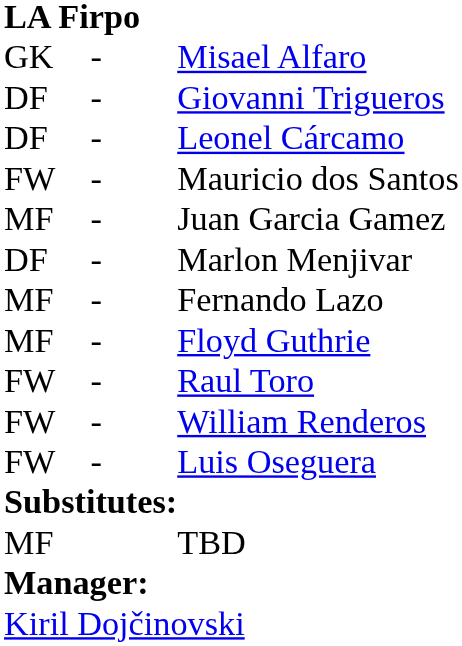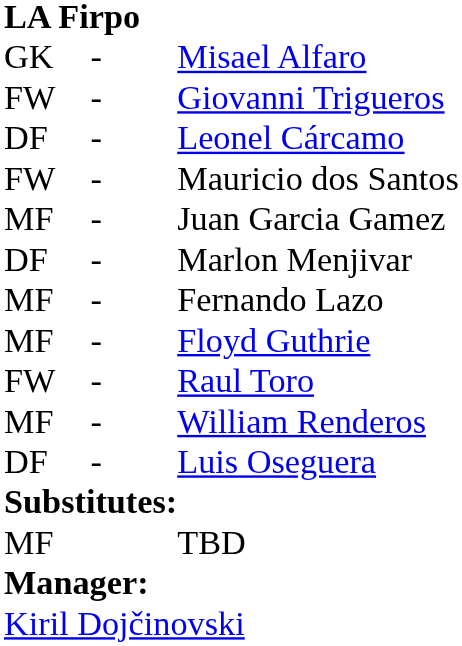 <table style="font-size: 90%" cellspacing="0" cellpadding="0">
 <tr>
 <td colspan="4"><strong>LA Firpo</strong></td>
 </tr>
 <tr>
 <th width="25"></th>
 <th width="25"></th>
 </tr>
 <tr>
 <td>GK</td>
 <td>-</td>
 <td> <a href='#'>Misael Alfaro</a></td>
 </tr>
 <tr>
-<td>DF</td>
+<td>FW</td>
 <td>-</td>
 <td> <a href='#'>Giovanni Trigueros</a></td>
 </tr>
 <tr>
 <td>DF</td>
 <td>-</td>
 <td>  <a href='#'>Leonel Cárcamo</a></td>
 </tr>
 <tr>
 <td>FW</td>
 <td>-</td>
 <td> Mauricio dos Santos</td>
 </tr>
 <tr>
 <td>MF</td>
 <td>-</td>
 <td> Juan Garcia Gamez</td>
 </tr>
 <tr>
 <td>DF</td>
 <td>-</td>
 <td> Marlon Menjivar</td>
 </tr>
 <tr>
 <td>MF</td>
 <td>-</td>
 <td>  Fernando Lazo</td>
 </tr>
 <tr>
 <td>MF</td>
 <td>-</td>
 <td> <a href='#'>Floyd Guthrie</a></td>
 </tr>
 <tr>
 <td>FW</td>
 <td>-</td>
 <td> <a href='#'>Raul Toro</a></td>
 </tr>
 <tr>
-<td>FW</td>
+<td>MF</td>
 <td>-</td>
 <td>  <a href='#'>William Renderos</a></td>
 </tr>
 <tr>
-<td>FW</td>
+<td>DF</td>
 <td>-</td>
 <td>  <a href='#'>Luis Oseguera</a></td>
 </tr>
 <tr>
 <td colspan=2><strong>Substitutes:</strong></td>
 </tr>
 <tr>
 <td>MF</td>
 <td></td>
 <td> TBD</td>
 <td></td>
 <td></td>
 </tr>
 <tr>
 <td colspan=3><strong>Manager:</strong></td>
 </tr>
 <tr>
 <td colspan=4> <a href='#'>Kiril Dojčinovski</a></td>
 </tr>
 </table>
